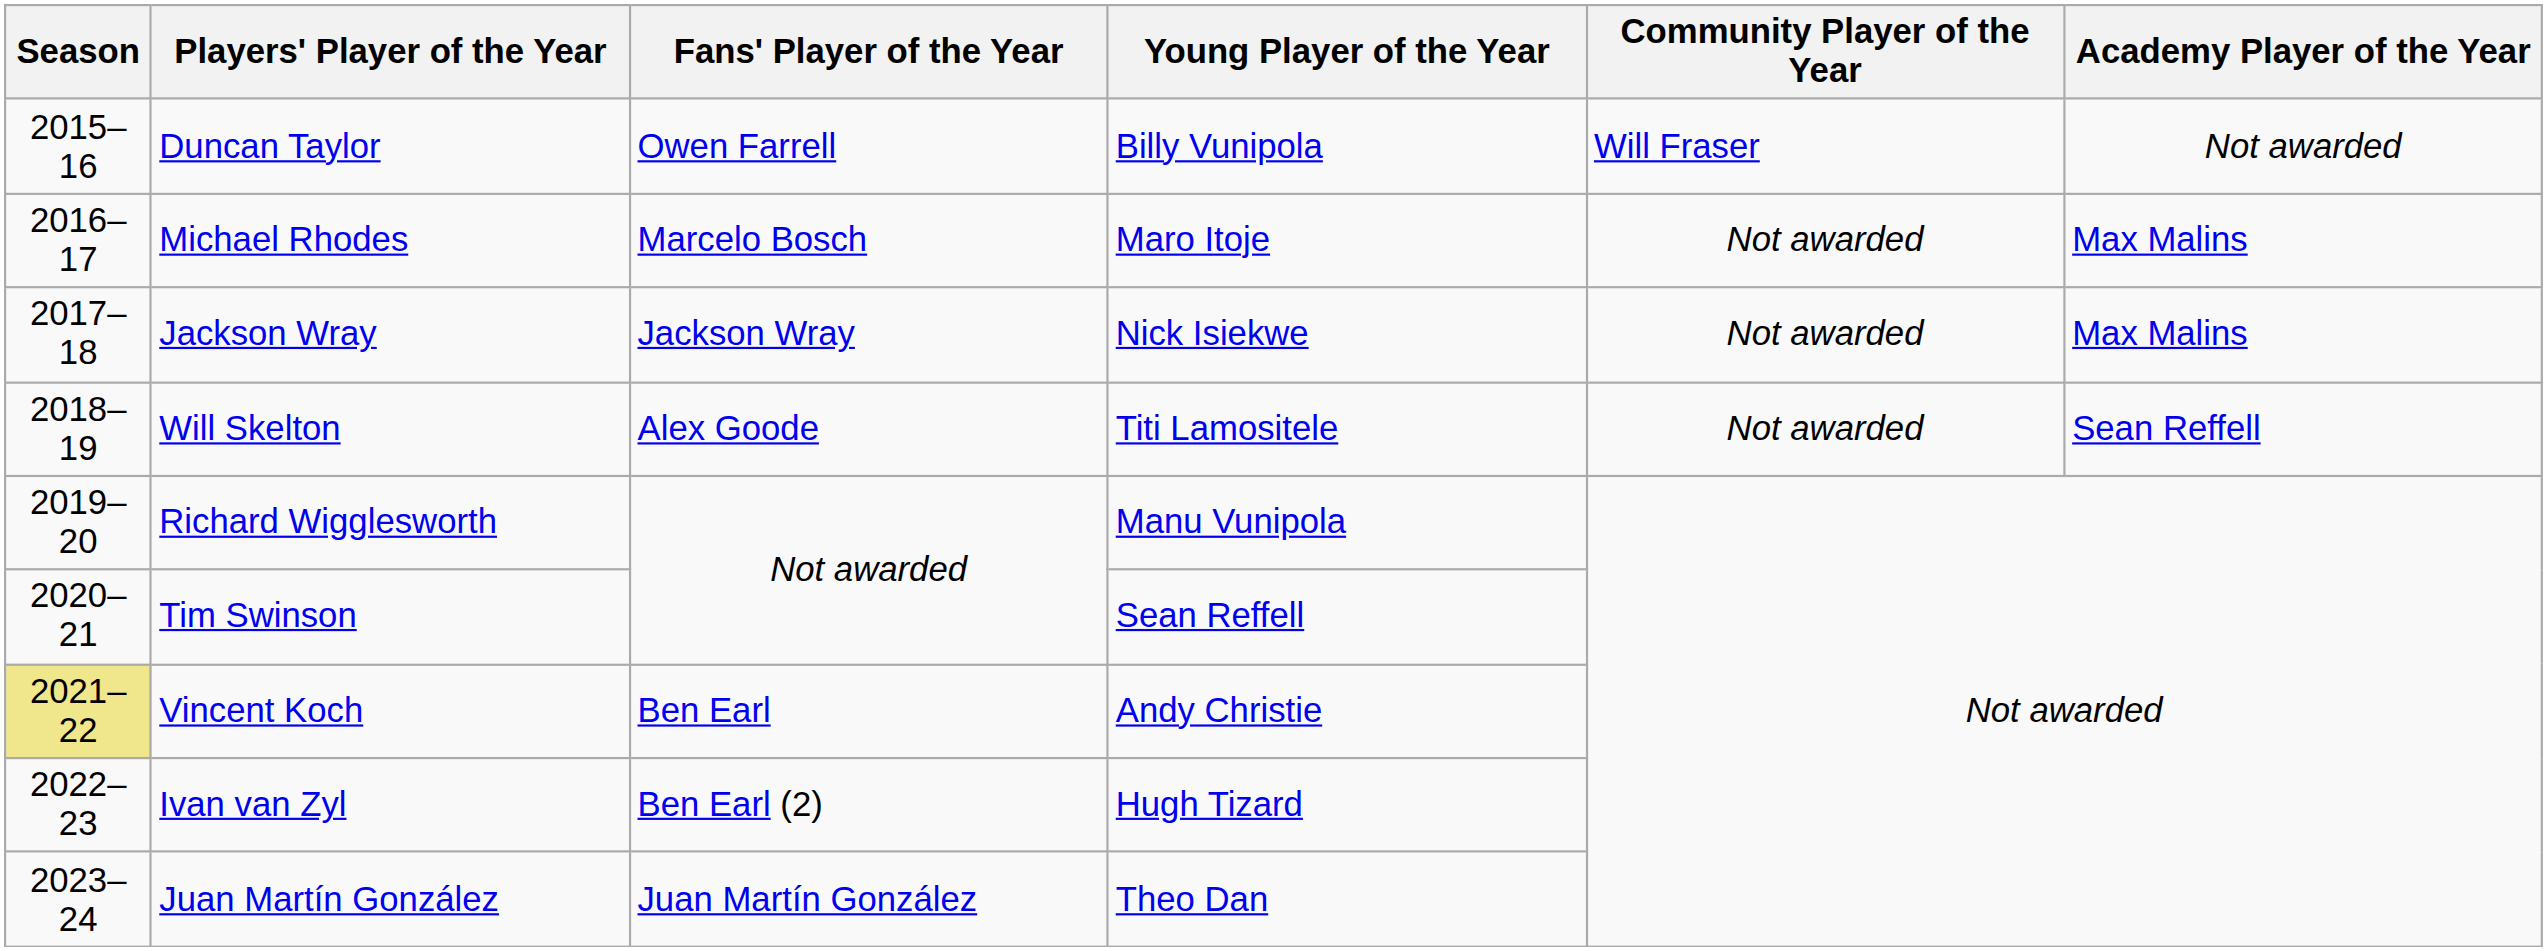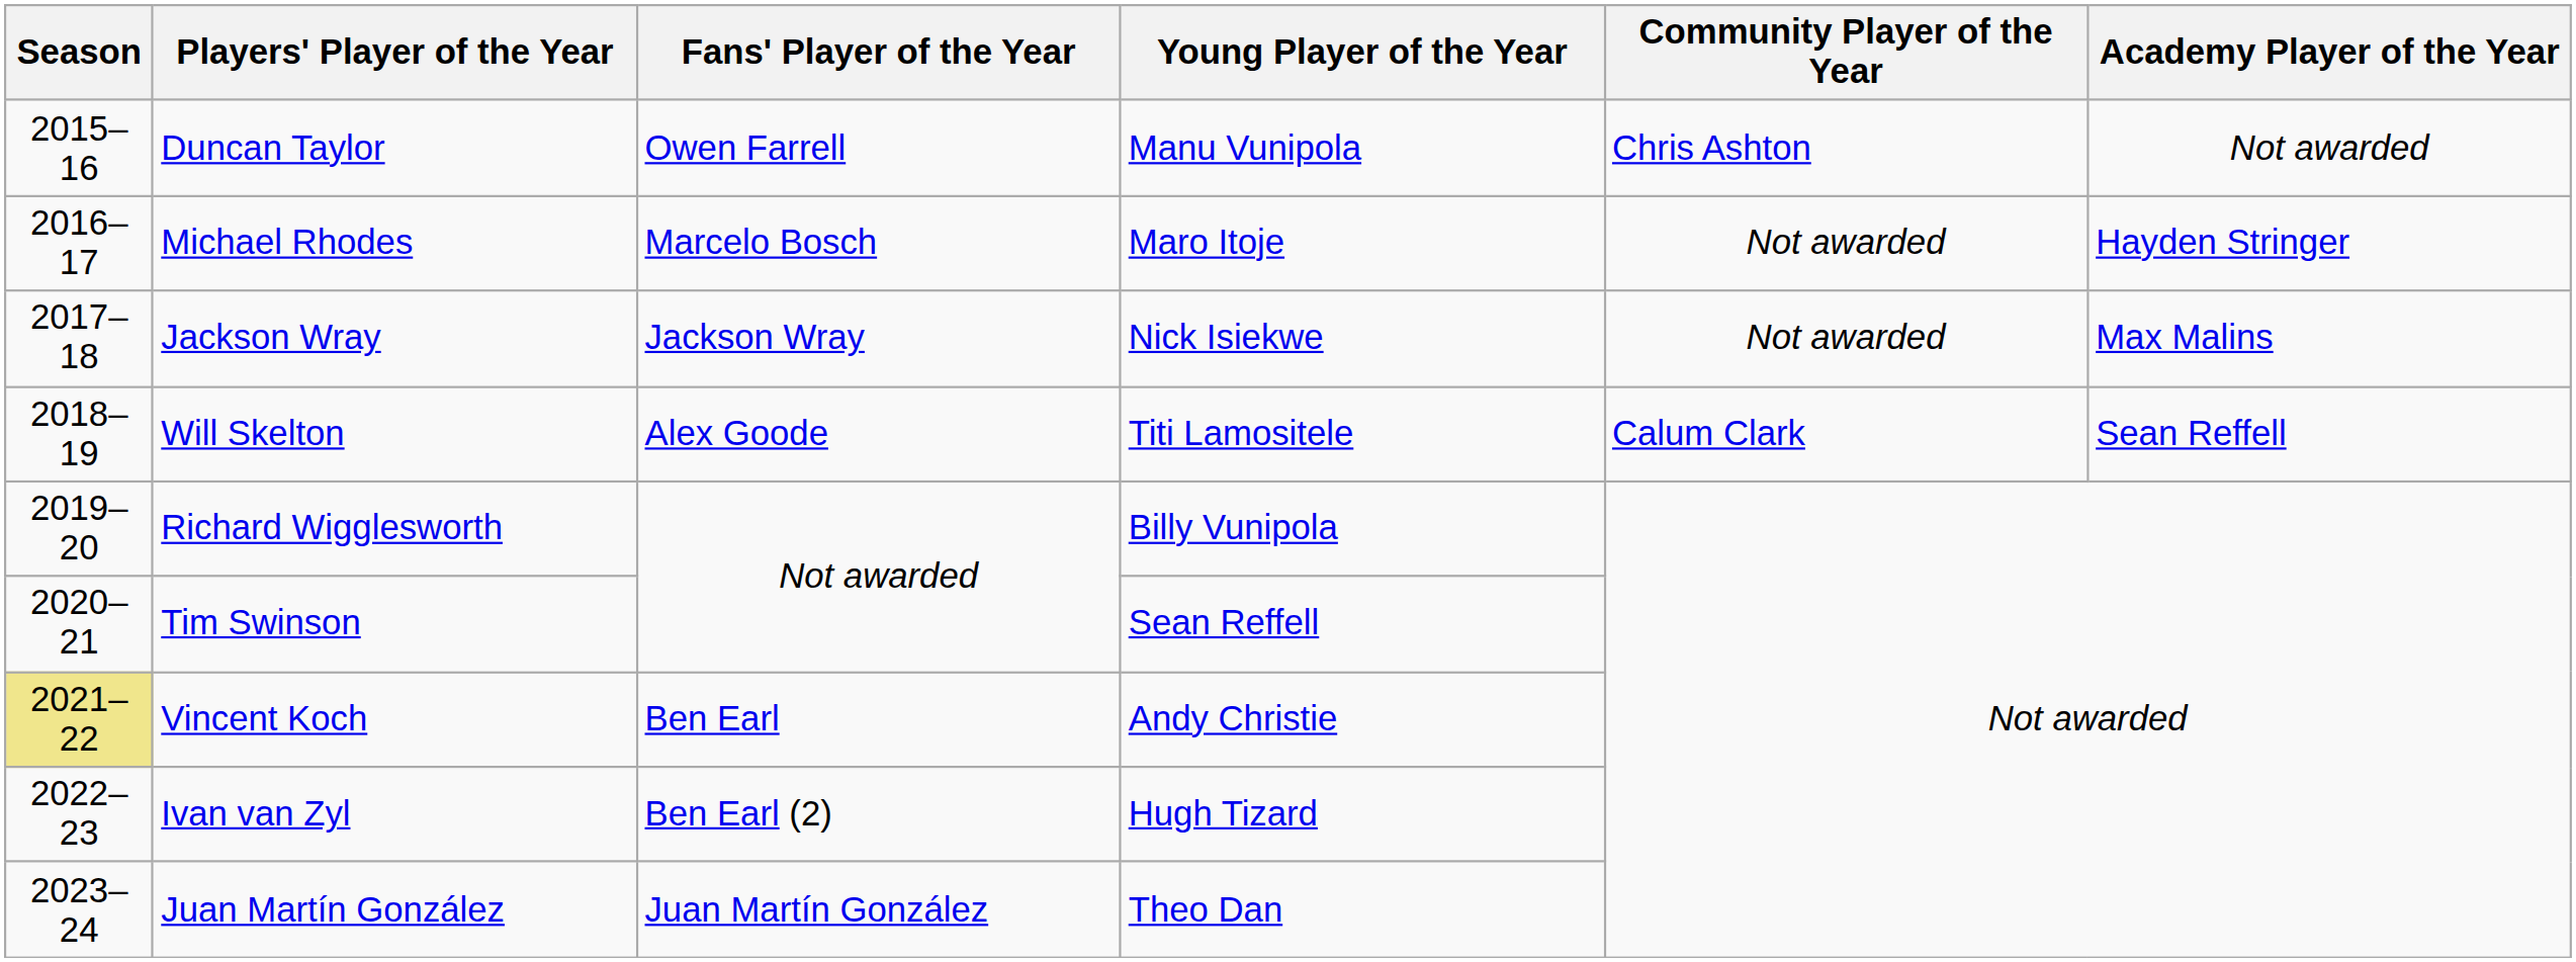 <table class="wikitable sticky-header">
 <tr>
 <th width=60>Season</th>
 <th width=213>Players' Player of the Year</th>
 <th width=213>Fans' Player of the Year</th>
 <th width=213>Young Player of the Year</th>
 <th width=213>Community Player of the Year</th>
 <th width=213>Academy Player of the Year</th>
 </tr>
 <tr>
 <td align=center>2015–16</td>
 <td> <a href='#'>Duncan Taylor</a></td>
 <td> <a href='#'>Owen Farrell</a></td>
-<td> <a href='#'>Billy Vunipola</a></td>
-<td> <a href='#'>Will Fraser</a></td>
+<td> <a href='#'>Manu Vunipola</a></td>
+<td> <a href='#'>Chris Ashton</a></td>
 <td align=center><em>Not awarded</em></td>
 </tr>
 <tr>
 <td align=center>2016–17</td>
 <td> <a href='#'>Michael Rhodes</a></td>
 <td> <a href='#'>Marcelo Bosch</a></td>
 <td> <a href='#'>Maro Itoje</a></td>
 <td align=center><em>Not awarded</em></td>
-<td> <a href='#'>Max Malins</a></td>
+<td> <a href='#'>Hayden Stringer</a></td>
 </tr>
 <tr>
 <td align=center>2017–18</td>
 <td> <a href='#'>Jackson Wray</a></td>
 <td> <a href='#'>Jackson Wray</a></td>
 <td> <a href='#'>Nick Isiekwe</a></td>
 <td align=center><em>Not awarded</em></td>
 <td> <a href='#'>Max Malins</a></td>
 </tr>
 <tr>
 <td align=center>2018–19</td>
 <td> <a href='#'>Will Skelton</a></td>
 <td> <a href='#'>Alex Goode</a></td>
 <td> <a href='#'>Titi Lamositele</a></td>
-<td align=center><em>Not awarded</em></td>
+<td> <a href='#'>Calum Clark</a></td>
 <td> <a href='#'>Sean Reffell</a></td>
 </tr>
 <tr>
 <td align=center>2019–20</td>
 <td> <a href='#'>Richard Wigglesworth</a></td>
 <td align=center rowspan=2><em>Not awarded</em></td>
-<td> <a href='#'>Manu Vunipola</a></td>
+<td> <a href='#'>Billy Vunipola</a></td>
 <td align=center colspan=2 rowspan=5><em>Not awarded</em></td>
 </tr>
 <tr>
 <td align=center>2020–21</td>
 <td> <a href='#'>Tim Swinson</a></td>
 <td> <a href='#'>Sean Reffell</a></td>
 </tr>
 <tr>
 <td align=center style="background: khaki;">2021–22</td>
 <td> <a href='#'>Vincent Koch</a></td>
 <td> <a href='#'>Ben Earl</a></td>
 <td> <a href='#'>Andy Christie</a></td>
 </tr>
 <tr>
 <td align=center>2022–23</td>
 <td> <a href='#'>Ivan van Zyl</a></td>
 <td> <a href='#'>Ben Earl</a> (2)</td>
 <td> <a href='#'>Hugh Tizard</a></td>
 </tr>
 <tr>
 <td align=center>2023–24</td>
 <td> <a href='#'>Juan Martín González</a></td>
 <td> <a href='#'>Juan Martín González</a></td>
 <td> <a href='#'>Theo Dan</a></td>
 </tr>
 <tr>
 </tr>
 </table>
